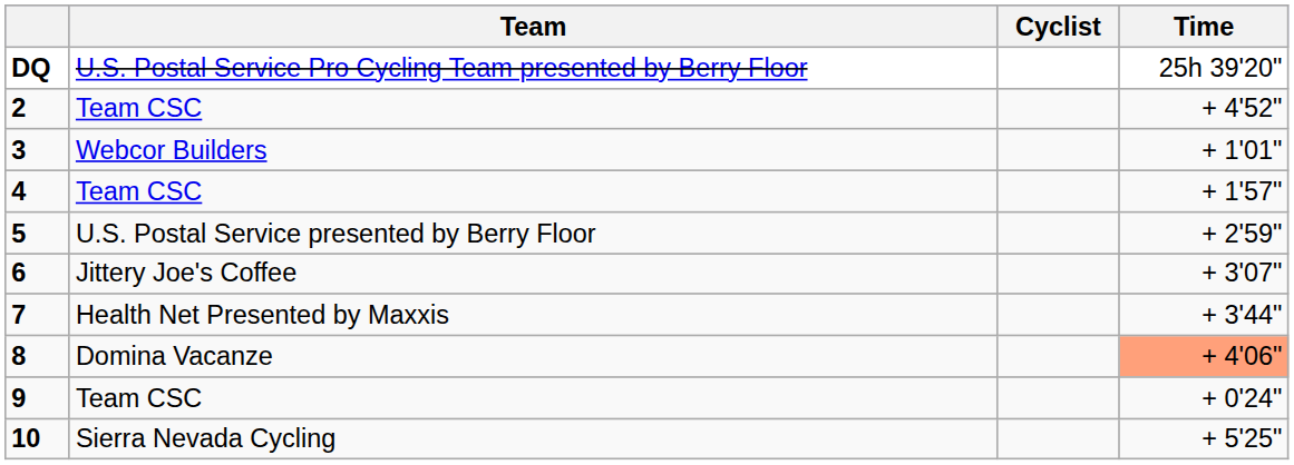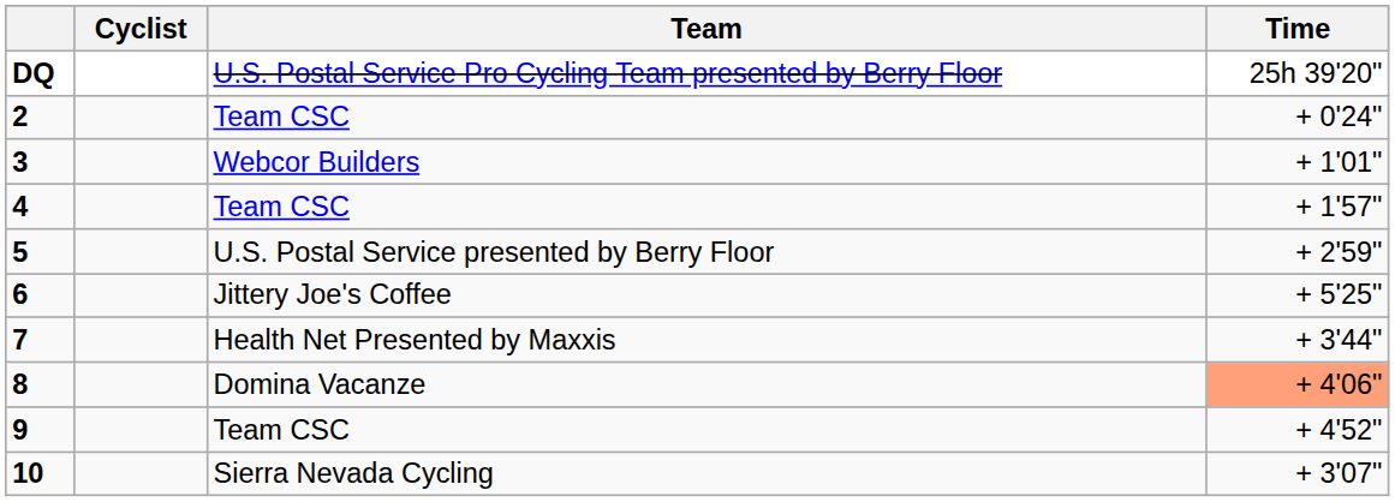 <table class=wikitable style="font-size:90%" width="80%">
 <tr style="background:#ccccff;">
 <th></th>
+<th>Cyclist</th>
 <th>Team</th>
-<th>Cyclist</th>
 <th>Time</th>
 </tr>
 <tr style="background:white">
 <td><strong>DQ</strong></td>
+<td></s></td>
 <td><s><a href='#'>U.S. Postal Service Pro Cycling Team presented by Berry Floor</a></s></td>
-<td></s></td>
 <td align="right">25h 39'20"</td>
 </tr>
 <tr>
 <td><strong>2</strong></td>
+<td></td>
 <td><a href='#'>Team CSC</a></td>
-<td></td>
-<td align="right">+ 4'52"</td>
+<td align="right">+ 0'24"</td>
 </tr>
 <tr>
 <td><strong>3</strong></td>
+<td></td>
 <td><a href='#'>Webcor Builders</a></td>
-<td></td>
 <td align="right">+ 1'01"</td>
 </tr>
 <tr>
 <td><strong>4</strong></td>
+<td></td>
 <td><a href='#'>Team CSC</a></td>
-<td></td>
 <td align="right">+ 1'57"</td>
 </tr>
 <tr>
 <td><strong>5</strong></td>
+<td></td>
 <td>U.S. Postal Service presented by Berry Floor</td>
-<td></td>
 <td align="right">+ 2'59"</td>
 </tr>
 <tr>
 <td><strong>6</strong></td>
+<td></td>
 <td>Jittery Joe's Coffee</td>
-<td></td>
-<td align="right">+ 3'07"</td>
+<td align="right">+ 5'25"</td>
 </tr>
 <tr>
 <td><strong>7</strong></td>
+<td></td>
 <td>Health Net Presented by Maxxis</td>
-<td></td>
 <td align="right">+ 3'44"</td>
 </tr>
 <tr>
 <td><strong>8</strong></td>
+<td></td>
 <td>Domina Vacanze</td>
-<td></td>
 <td align="right" style="background: lightsalmon;">+ 4'06"</td>
 </tr>
 <tr>
 <td><strong>9</strong></td>
+<td></td>
 <td>Team CSC</td>
-<td></td>
-<td align="right">+ 0'24"</td>
+<td align="right">+ 4'52"</td>
 </tr>
 <tr>
 <td><strong>10</strong></td>
+<td></td>
 <td>Sierra Nevada Cycling</td>
-<td></td>
-<td align="right">+ 5'25"</td>
+<td align="right">+ 3'07"</td>
 </tr>
 </table>
